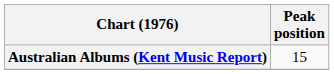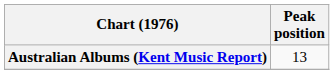 <table class="wikitable sortable plainrowheaders" style="text-align:center">
 <tr>
 <th scope="col">Chart (1976)</th>
 <th scope="col">Peak<br>position</th>
 </tr>
 <tr>
 <th scope="row">Australian Albums (<a href='#'>Kent Music Report</a>)</th>
-<td align="center">15</td>
+<td align="center">13</td>
 </tr>
 <tr>
 </tr>
 <tr>
 </tr>
 <tr>
 </tr>
 <tr>
 </tr>
 <tr>
 </tr>
 <tr>
 </tr>
 <tr>
 </tr>
 <tr>
 </tr>
 </table>
